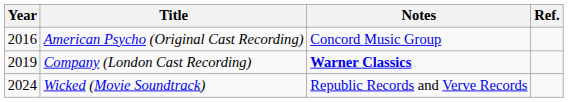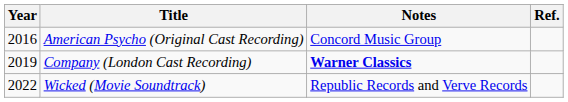 <table class="wikitable sortable">
 <tr>
 <th>Year</th>
 <th>Title</th>
 <th>Notes</th>
 <th>Ref.</th>
 </tr>
 <tr>
 <td>2016</td>
 <td><em><a href='#'>American Psycho</a> (Original Cast Recording)</em></td>
 <td><a href='#'>Concord Music Group</a></td>
 <td></td>
 </tr>
 <tr>
 <td>2019</td>
 <td><em><a href='#'>Company</a> (London Cast Recording)</em></td>
 <td><strong><a href='#'>Warner Classics</a></strong></td>
 <td></td>
 </tr>
 <tr>
-<td>2024</td>
+<td>2022</td>
 <td><em><a href='#'>Wicked</a> (<a href='#'>Movie Soundtrack</a>)</em></td>
 <td><a href='#'>Republic Records</a> and <a href='#'>Verve Records</a></td>
 <td></td>
 </tr>
 </table>
